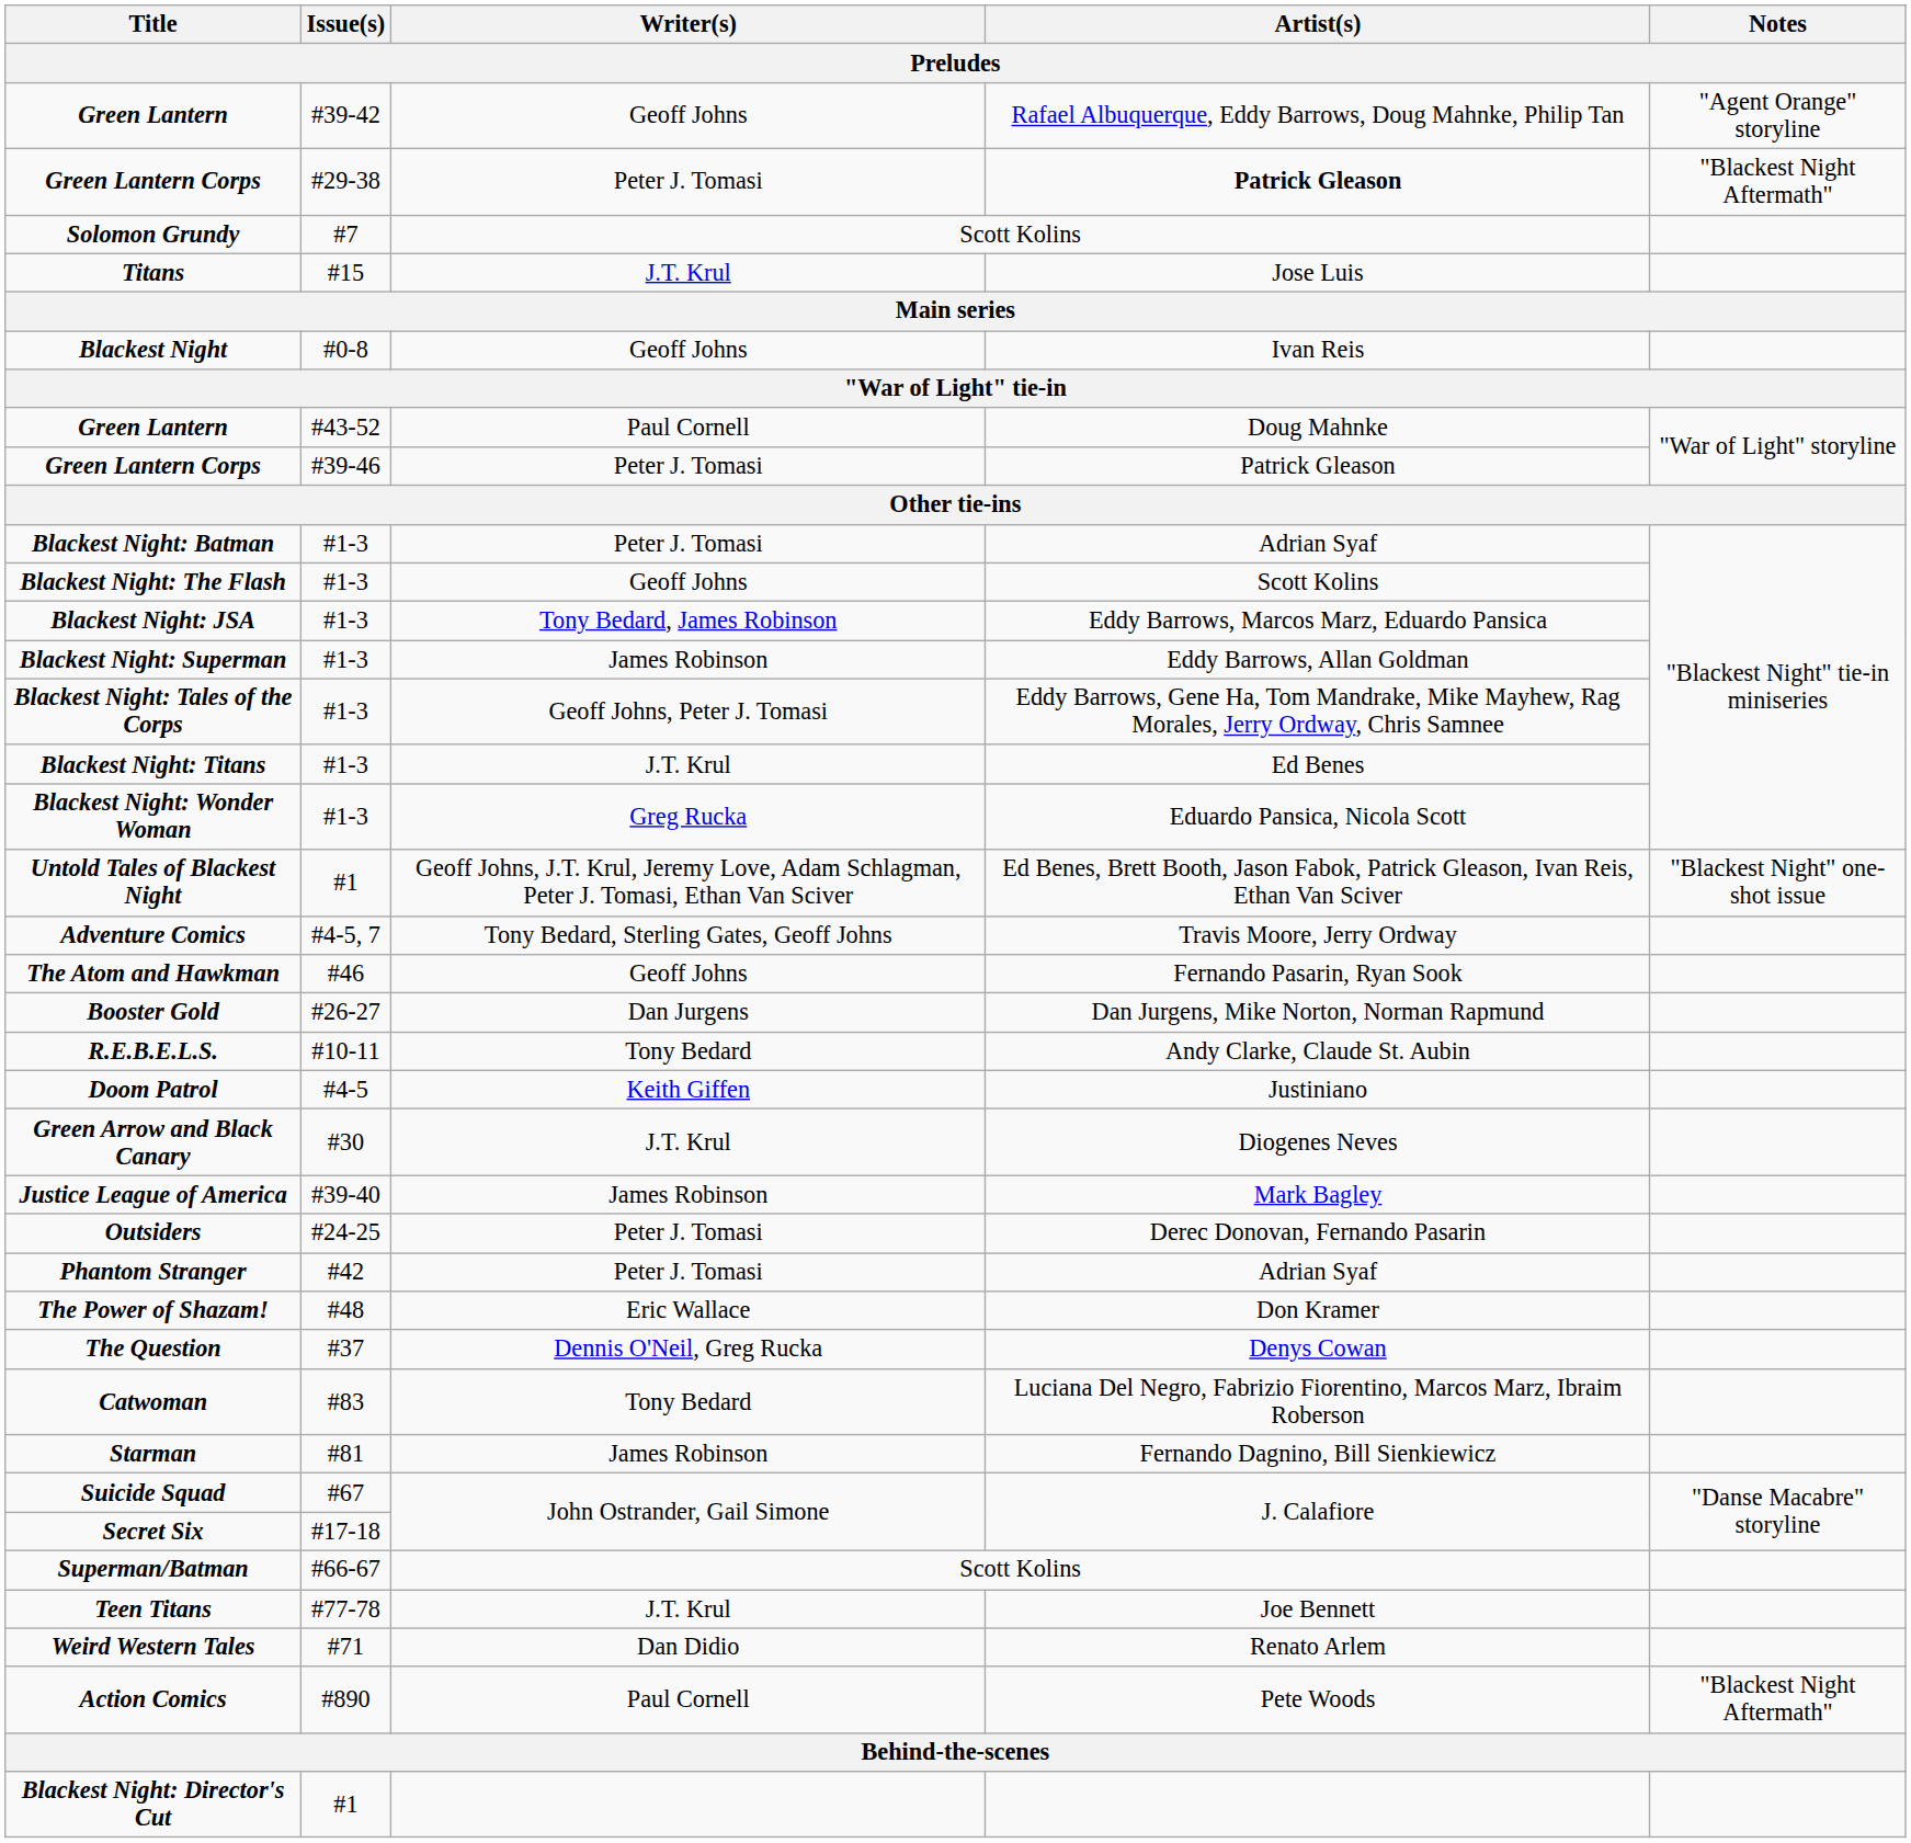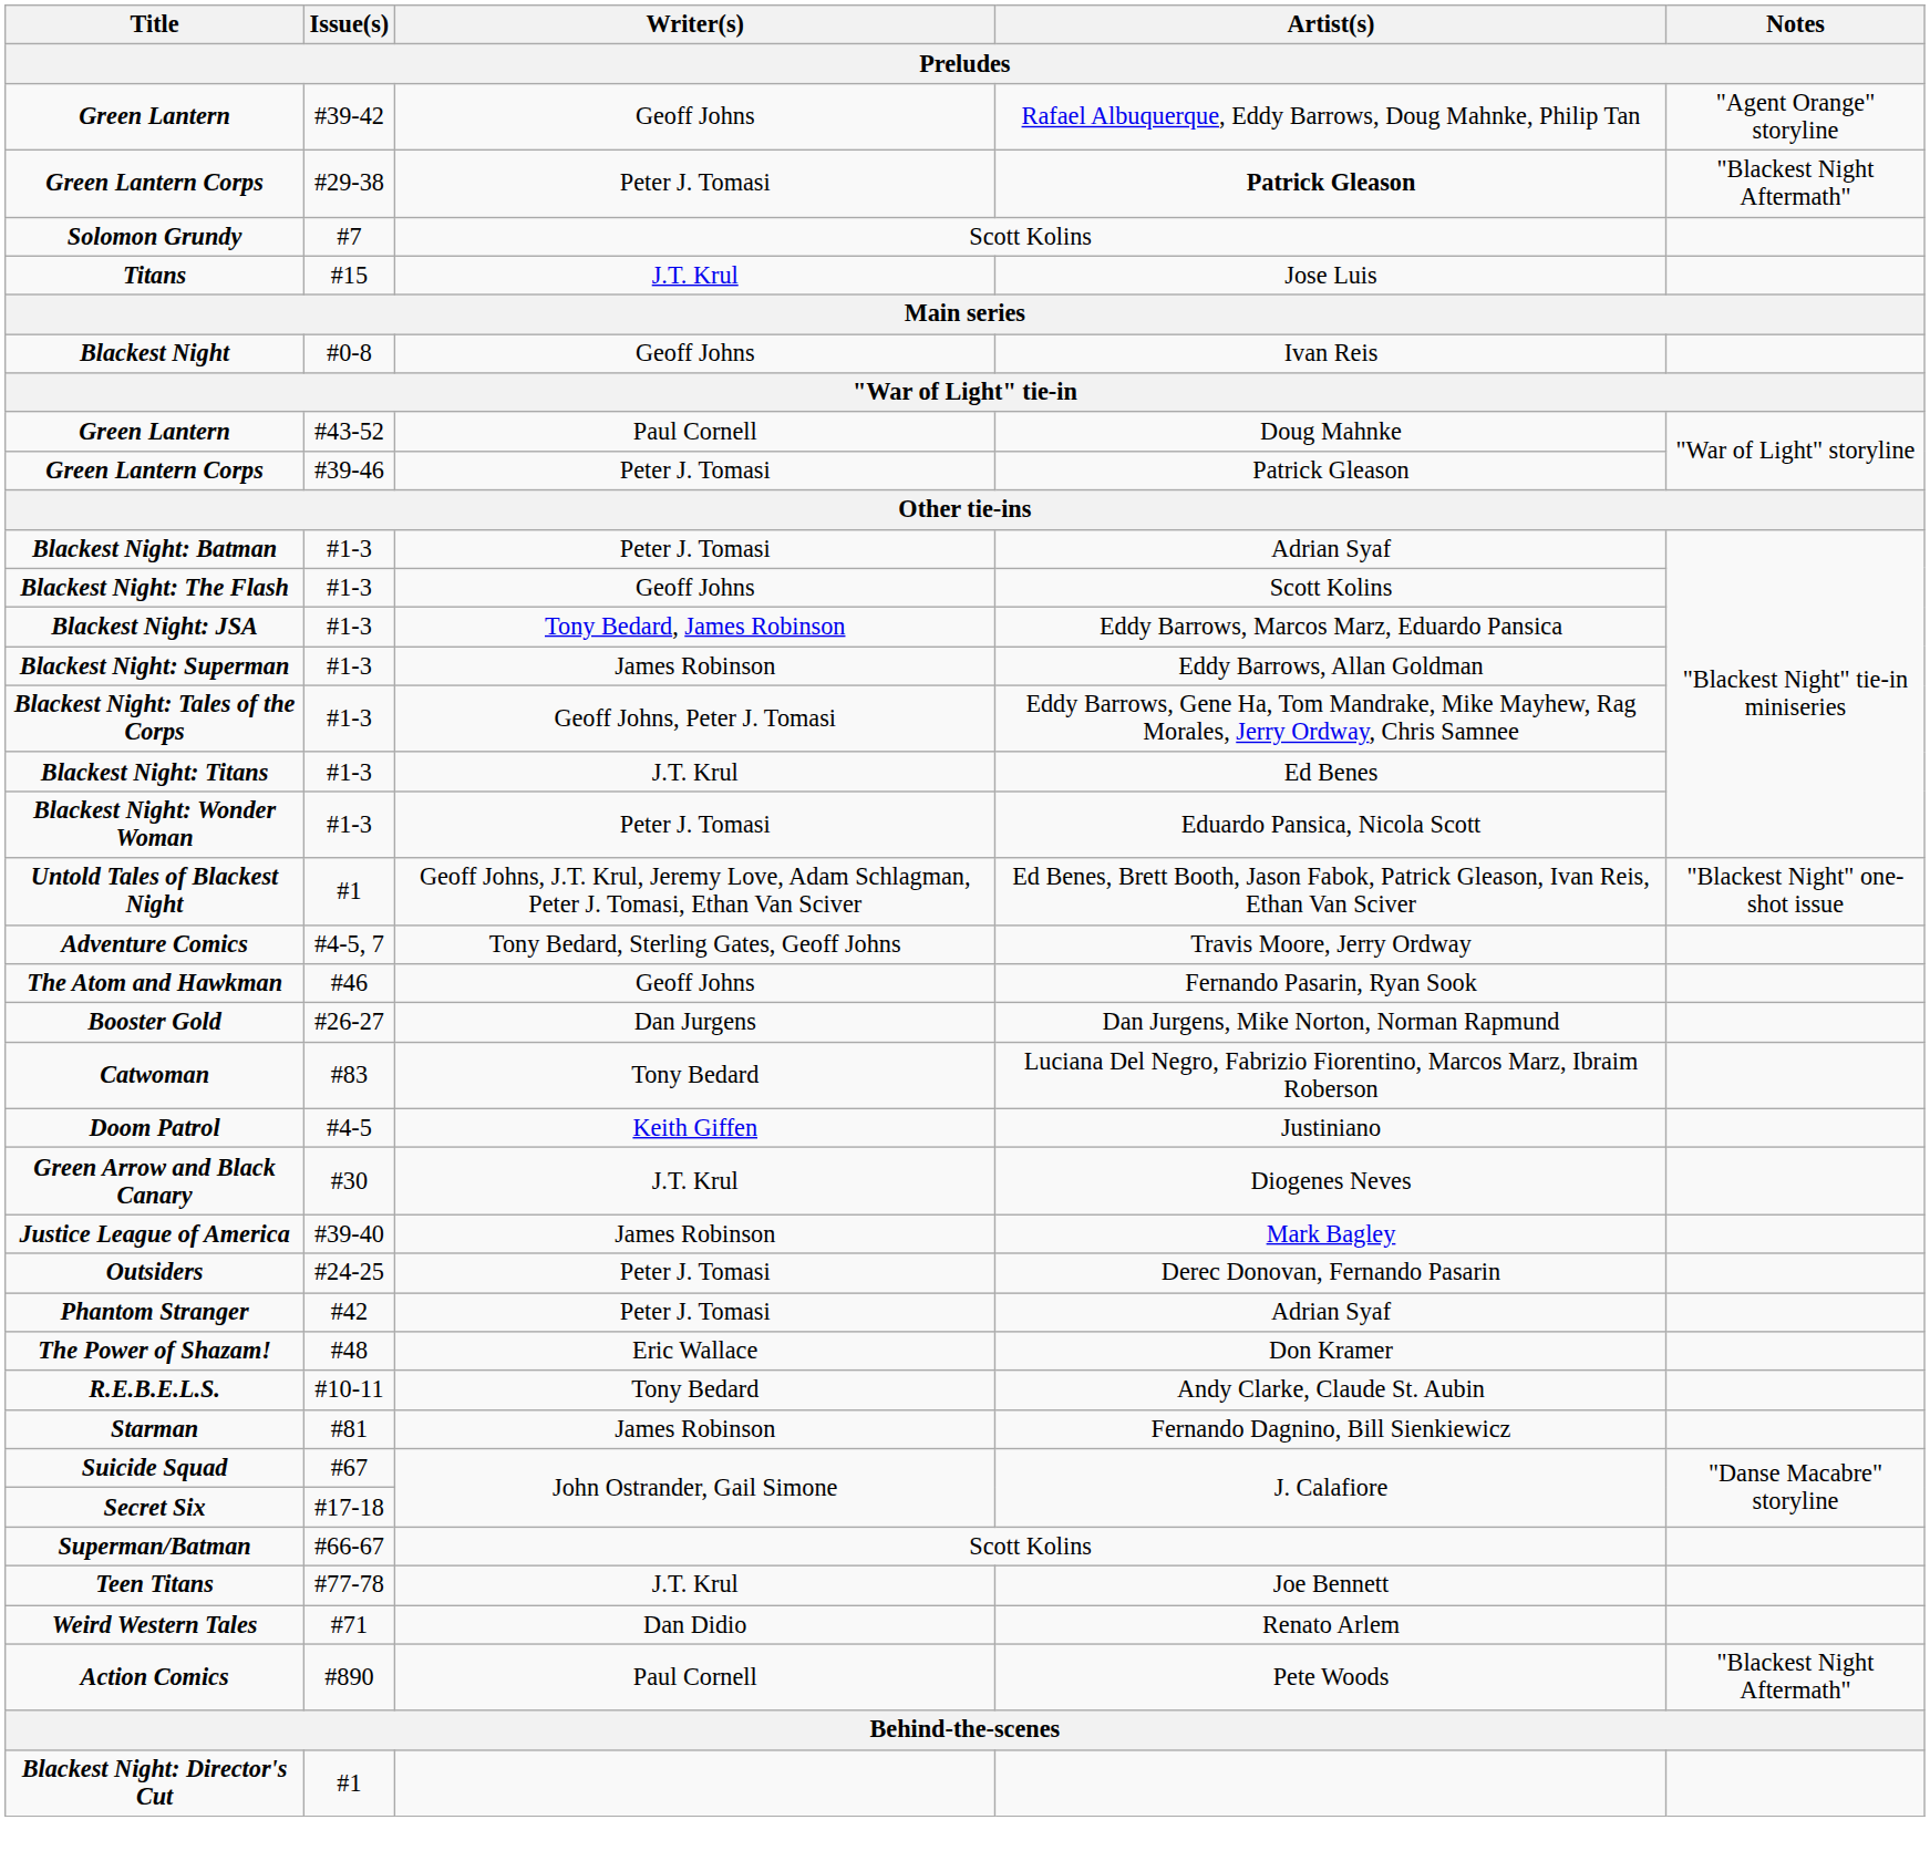 <table class="wikitable" style="text-align: center">
 <tr>
 <th>Title</th>
 <th>Issue(s)</th>
 <th>Writer(s)</th>
 <th>Artist(s)</th>
 <th>Notes</th>
 </tr>
 <tr>
 <th colspan="5">Preludes</th>
 </tr>
 <tr>
 <td><strong><em>Green Lantern</em></strong></td>
 <td>#39-42</td>
 <td>Geoff Johns</td>
 <td><a href='#'>Rafael Albuquerque</a>, Eddy Barrows, Doug Mahnke, Philip Tan</td>
 <td>"Agent Orange" storyline</td>
 </tr>
 <tr>
 <td><strong><em>Green Lantern Corps</em></strong></td>
 <td>#29-38</td>
 <td>Peter J. Tomasi</td>
 <td><strong>Patrick Gleason</strong></td>
 <td>"Blackest Night Aftermath"</td>
 </tr>
 <tr>
 <td><strong><em>Solomon Grundy</em></strong></td>
 <td>#7</td>
 <td colspan="2">Scott Kolins</td>
 <td></td>
 </tr>
 <tr>
 <td><strong><em>Titans</em></strong></td>
 <td>#15</td>
 <td><a href='#'>J.T. Krul</a></td>
 <td>Jose Luis</td>
 <td></td>
 </tr>
 <tr>
 <th colspan="5">Main series</th>
 </tr>
 <tr>
 <td><strong><em>Blackest Night</em></strong></td>
 <td>#0-8</td>
 <td>Geoff Johns</td>
 <td>Ivan Reis</td>
 <td></td>
 </tr>
 <tr>
 <th colspan="5">"War of Light" tie-in</th>
 </tr>
 <tr>
 <td><strong><em>Green Lantern</em></strong></td>
 <td>#43-52</td>
 <td>Paul Cornell</td>
 <td>Doug Mahnke</td>
 <td rowspan="2">"War of Light" storyline</td>
 </tr>
 <tr>
 <td><strong><em>Green Lantern Corps</em></strong></td>
 <td>#39-46</td>
 <td>Peter J. Tomasi</td>
 <td>Patrick Gleason</td>
 </tr>
 <tr>
 <th colspan="5">Other tie-ins</th>
 </tr>
 <tr>
 <td><strong><em>Blackest Night: Batman</em></strong></td>
 <td>#1-3</td>
 <td>Peter J. Tomasi</td>
 <td>Adrian Syaf</td>
 <td rowspan="7">"Blackest Night" tie-in miniseries</td>
 </tr>
 <tr>
 <td><strong><em>Blackest Night: The Flash</em></strong></td>
 <td>#1-3</td>
 <td>Geoff Johns</td>
 <td>Scott Kolins</td>
 </tr>
 <tr>
 <td><strong><em>Blackest Night: JSA</em></strong></td>
 <td>#1-3</td>
 <td><a href='#'>Tony Bedard</a>, <a href='#'>James Robinson</a></td>
 <td>Eddy Barrows, Marcos Marz, Eduardo Pansica</td>
 </tr>
 <tr>
 <td><strong><em>Blackest Night: Superman</em></strong></td>
 <td>#1-3</td>
 <td>James Robinson</td>
 <td>Eddy Barrows, Allan Goldman</td>
 </tr>
 <tr>
 <td><strong><em>Blackest Night: Tales of the Corps</em></strong></td>
 <td>#1-3</td>
 <td>Geoff Johns, Peter J. Tomasi</td>
 <td>Eddy Barrows, Gene Ha, Tom Mandrake, Mike Mayhew, Rag Morales, <a href='#'>Jerry Ordway</a>, Chris Samnee</td>
 </tr>
 <tr>
 <td><strong><em>Blackest Night: Titans</em></strong></td>
 <td>#1-3</td>
 <td>J.T. Krul</td>
 <td>Ed Benes</td>
 </tr>
 <tr>
 <td><strong><em>Blackest Night: Wonder Woman</em></strong></td>
 <td>#1-3</td>
-<td><a href='#'>Greg Rucka</a></td>
+<td>Peter J. Tomasi</td>
 <td>Eduardo Pansica, Nicola Scott</td>
 </tr>
 <tr>
 <td><strong><em>Untold Tales of Blackest Night</em></strong></td>
 <td>#1</td>
 <td>Geoff Johns, J.T. Krul, Jeremy Love, Adam Schlagman, Peter J. Tomasi, Ethan Van Sciver</td>
 <td>Ed Benes, Brett Booth, Jason Fabok, Patrick Gleason, Ivan Reis, Ethan Van Sciver</td>
 <td>"Blackest Night" one-shot issue</td>
 </tr>
 <tr>
 <td><strong><em>Adventure Comics</em></strong></td>
 <td>#4-5, 7</td>
 <td>Tony Bedard, Sterling Gates, Geoff Johns</td>
 <td>Travis Moore, Jerry Ordway</td>
 <td></td>
 </tr>
 <tr>
 <td><strong><em>The Atom and Hawkman</em></strong></td>
 <td>#46</td>
 <td>Geoff Johns</td>
 <td>Fernando Pasarin, Ryan Sook</td>
 <td></td>
 </tr>
 <tr>
 <td><strong><em>Booster Gold</em></strong></td>
 <td>#26-27</td>
 <td>Dan Jurgens</td>
 <td>Dan Jurgens, Mike Norton, Norman Rapmund</td>
 <td></td>
 </tr>
 <tr>
-<td><strong><em>R.E.B.E.L.S.</em></strong></td>
-<td>#10-11</td>
+<td><strong><em>Catwoman</em></strong></td>
+<td>#83</td>
 <td>Tony Bedard</td>
-<td>Andy Clarke, Claude St. Aubin</td>
+<td>Luciana Del Negro, Fabrizio Fiorentino, Marcos Marz, Ibraim Roberson</td>
 <td></td>
 </tr>
 <tr>
 <td><strong><em>Doom Patrol</em></strong></td>
 <td>#4-5</td>
 <td><a href='#'>Keith Giffen</a></td>
 <td>Justiniano</td>
 <td></td>
 </tr>
 <tr>
 <td><strong><em>Green Arrow and Black Canary</em></strong></td>
 <td>#30</td>
 <td>J.T. Krul</td>
 <td>Diogenes Neves</td>
 <td></td>
 </tr>
 <tr>
 <td><strong><em>Justice League of America</em></strong></td>
 <td>#39-40</td>
 <td>James Robinson</td>
 <td><a href='#'>Mark Bagley</a></td>
 <td></td>
 </tr>
 <tr>
 <td><strong><em>Outsiders</em></strong></td>
 <td>#24-25</td>
 <td>Peter J. Tomasi</td>
 <td>Derec Donovan, Fernando Pasarin</td>
 <td></td>
 </tr>
 <tr>
 <td><strong><em>Phantom Stranger</em></strong></td>
 <td>#42</td>
 <td>Peter J. Tomasi</td>
 <td>Adrian Syaf</td>
 <td></td>
 </tr>
 <tr>
 <td><strong><em>The Power of Shazam!</em></strong></td>
 <td>#48</td>
 <td>Eric Wallace</td>
 <td>Don Kramer</td>
 <td></td>
 </tr>
 <tr>
-<td><strong><em>The Question</em></strong></td>
-<td>#37</td>
-<td><a href='#'>Dennis O'Neil</a>, Greg Rucka</td>
-<td><a href='#'>Denys Cowan</a></td>
-<td></td>
-</tr>
-<tr>
-<td><strong><em>Catwoman</em></strong></td>
-<td>#83</td>
+<td><strong><em>R.E.B.E.L.S.</em></strong></td>
+<td>#10-11</td>
 <td>Tony Bedard</td>
-<td>Luciana Del Negro, Fabrizio Fiorentino, Marcos Marz, Ibraim Roberson</td>
+<td>Andy Clarke, Claude St. Aubin</td>
 <td></td>
 </tr>
 <tr>
 <td><strong><em>Starman</em></strong></td>
 <td>#81</td>
 <td>James Robinson</td>
 <td>Fernando Dagnino, Bill Sienkiewicz</td>
 <td></td>
 </tr>
 <tr>
 <td><strong><em>Suicide Squad</em></strong></td>
 <td>#67</td>
 <td rowspan="2">John Ostrander, Gail Simone</td>
 <td rowspan="2">J. Calafiore</td>
 <td rowspan="2">"Danse Macabre" storyline</td>
 </tr>
 <tr>
 <td><strong><em>Secret Six</em></strong></td>
 <td>#17-18</td>
 </tr>
 <tr>
 <td><strong><em>Superman/Batman</em></strong></td>
 <td>#66-67</td>
 <td colspan="2">Scott Kolins</td>
 <td></td>
 </tr>
 <tr>
 <td><strong><em>Teen Titans</em></strong></td>
 <td>#77-78</td>
 <td>J.T. Krul</td>
 <td>Joe Bennett</td>
 <td></td>
 </tr>
 <tr>
 <td><strong><em>Weird Western Tales</em></strong></td>
 <td>#71</td>
 <td>Dan Didio</td>
 <td>Renato Arlem</td>
 <td></td>
 </tr>
 <tr>
 <td><strong><em>Action Comics</em></strong></td>
 <td>#890</td>
 <td>Paul Cornell</td>
 <td>Pete Woods</td>
 <td>"Blackest Night Aftermath"</td>
 </tr>
 <tr>
 <th colspan="5">Behind-the-scenes</th>
 </tr>
 <tr>
 <td><strong><em>Blackest Night: Director's Cut</em></strong></td>
 <td>#1</td>
 <td></td>
 <td></td>
 <td></td>
 </tr>
 </table>
